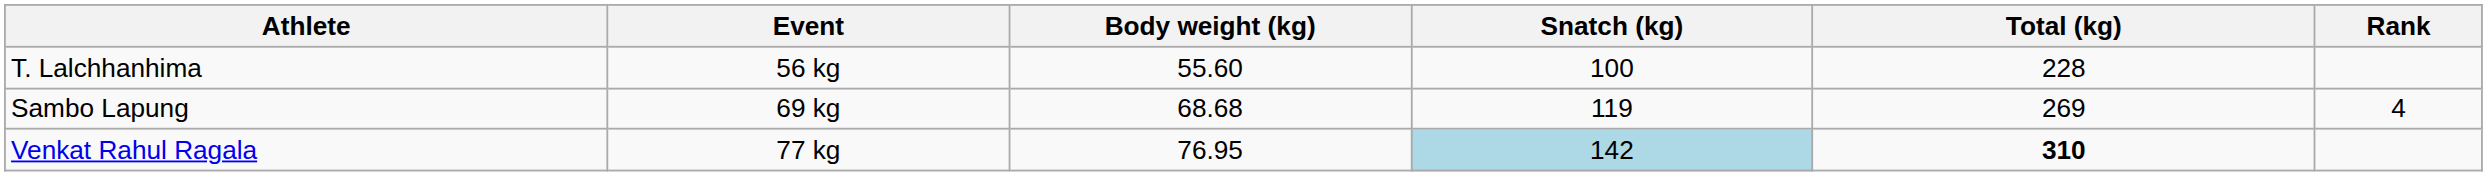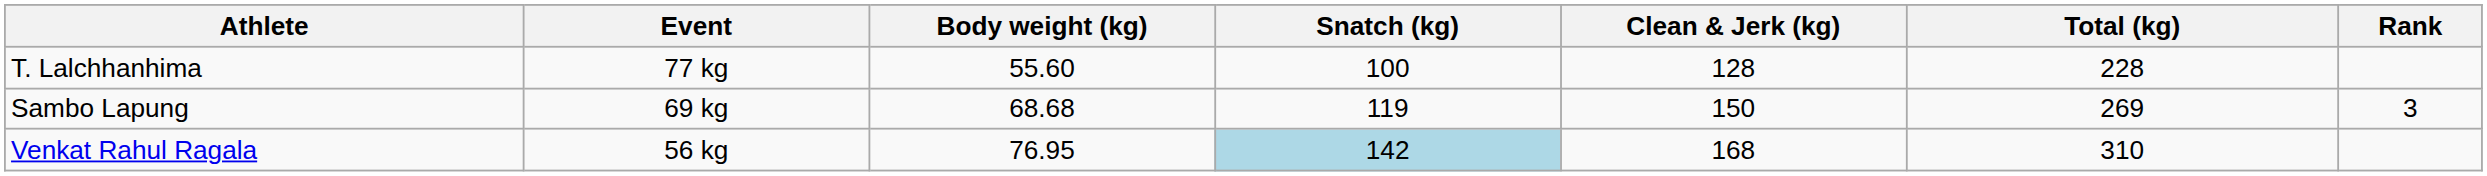 <table class = "wikitable" width="86%" style="font-size:90%">
 <tr>
 <th width="18%">Athlete</th>
 <th width="12%">Event</th>
 <th width="12%">Body weight (kg)</th>
 <th width="12%">Snatch (kg)</th>
+<th width="12%">Clean & Jerk (kg)</th>
 <th width="15%">Total (kg)</th>
 <th width="5%">Rank</th>
 </tr>
 <tr>
 <td>T. Lalchhanhima</td>
-<td align=center>56 kg</td>
+<td align=center>77 kg</td>
 <td align=center>55.60</td>
 <td align=center>100</td>
+<td align=center>128</td>
 <td align=center>228</td>
 <td align=center></td>
 </tr>
 <tr>
 <td>Sambo Lapung</td>
 <td align=center>69 kg</td>
 <td align=center>68.68</td>
 <td align=center>119</td>
+<td align=center>150</td>
 <td align=center>269</td>
-<td align=center>4</td>
+<td align=center>3</td>
 </tr>
 <tr>
 <td><a href='#'>Venkat Rahul Ragala</a></td>
-<td align=center>77 kg</td>
+<td align=center>56 kg</td>
 <td align=center>76.95</td>
 <td align=center style="background: lightblue;">142</td>
-<td align=center><strong>310</strong></td>
+<td align=center>168</td>
+<td align=center>310</td>
 <td align=center></td>
 </tr>
 </table>
